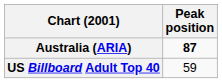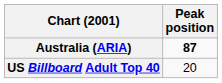 <table class="wikitable sortable plainrowheaders">
 <tr>
 <th scope="col">Chart (2001)</th>
 <th scope="col">Peak<br>position</th>
 </tr>
 <tr>
 <th scope="row">Australia (<a href='#'>ARIA</a>)</th>
 <td align="center"><strong>87</strong></td>
 </tr>
 <tr>
 <th scope="row">US <em><a href='#'>Billboard</a></em> <a href='#'>Adult Top 40</a></th>
-<td align="center">59</td>
+<td align="center">20</td>
 </tr>
 </table>
